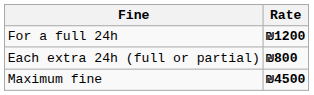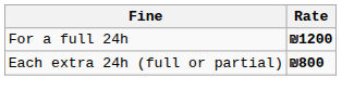 <table class="wikitable">
 <tr>
 <th>Fine</th>
 <th>Rate</th>
 </tr>
 <tr>
 <td>For a full 24h</td>
 <td><strong>₪1200</strong></td>
 </tr>
 <tr>
 <td>Each extra 24h (full or partial)</td>
 <td><strong>₪800</strong></td>
 </tr>
-<tr>
-<td>Maximum fine</td>
-<td><strong>₪4500</strong></td>
-</tr>
 </table>
